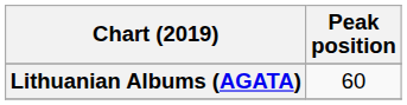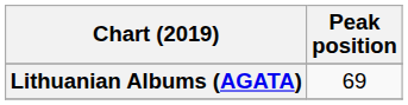 <table class="wikitable sortable plainrowheaders" style="text-align:center">
 <tr>
 <th scope="col">Chart (2019)</th>
 <th scope="col">Peak<br>position</th>
 </tr>
 <tr>
 </tr>
 <tr>
 </tr>
 <tr>
 </tr>
 <tr>
 </tr>
 <tr>
 </tr>
 <tr>
 </tr>
 <tr>
 </tr>
 <tr>
 </tr>
 <tr>
 </tr>
 <tr>
 <th scope="row">Lithuanian Albums (<a href='#'>AGATA</a>)</th>
-<td>60</td>
+<td>69</td>
 </tr>
 <tr>
 </tr>
 <tr>
 </tr>
 <tr>
 </tr>
 <tr>
 </tr>
 <tr>
 </tr>
 <tr>
 </tr>
 <tr>
 </tr>
 </table>
